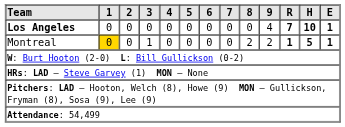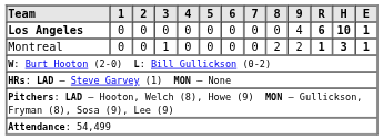 <table border=1 cellspacing=0 width=425 style="margin-left:3em;">
 <tr style="text-align:center; background-color:#e6e6e6;">
 <th style="text-align:left" width=28%>Team</th>
 <th width=6%>1</th>
 <th width=6%>2</th>
 <th width=6%>3</th>
 <th width=6%>4</th>
 <th width=6%>5</th>
 <th width=6%>6</th>
 <th width=6%>7</th>
 <th width=6%>8</th>
 <th width=6%>9</th>
 <th width=6%>R</th>
 <th width=6%>H</th>
 <th width=6%>E</th>
 </tr>
 <tr style="text-align:center;">
 <td style="text-align:left"><strong>Los Angeles</strong></td>
 <td>0</td>
 <td>0</td>
 <td>0</td>
 <td>0</td>
 <td>0</td>
 <td>0</td>
 <td>0</td>
 <td>0</td>
 <td>4</td>
-<td><strong>7</strong></td>
+<td><strong>6</strong></td>
 <td><strong>10</strong></td>
 <td><strong>1</strong></td>
 </tr>
 <tr style="text-align:center;">
 <td style="text-align:left">Montreal</td>
-<td style="background: gold;">0</td>
+<td>0</td>
 <td>0</td>
 <td>1</td>
 <td>0</td>
 <td>0</td>
 <td>0</td>
 <td>0</td>
 <td>2</td>
 <td>2</td>
 <td><strong>1</strong></td>
-<td><strong>5</strong></td>
+<td><strong>3</strong></td>
 <td><strong>1</strong></td>
 </tr>
 <tr style="text-align:left;">
 <td colspan=13><small><strong>W</strong>: <a href='#'>Burt Hooton</a> (2-0)  <strong>L</strong>: <a href='#'>Bill Gullickson</a> (0-2)</small></td>
 </tr>
 <tr style="text-align:left;">
 <td colspan=13><small><strong>HRs</strong>: <strong>LAD</strong> – <a href='#'>Steve Garvey</a> (1)  <strong>MON</strong> – None</small></td>
 </tr>
 <tr style="text-align:left;">
 <td colspan=13><small><strong>Pitchers</strong>: <strong>LAD</strong> – Hooton, Welch (8), Howe (9)  <strong>MON</strong> – Gullickson, Fryman (8), Sosa (9), Lee (9)</small></td>
 </tr>
 <tr style="text-align:left;">
 <td colspan=13><small><strong>Attendance</strong>: 54,499</small></td>
 </tr>
 </table>
